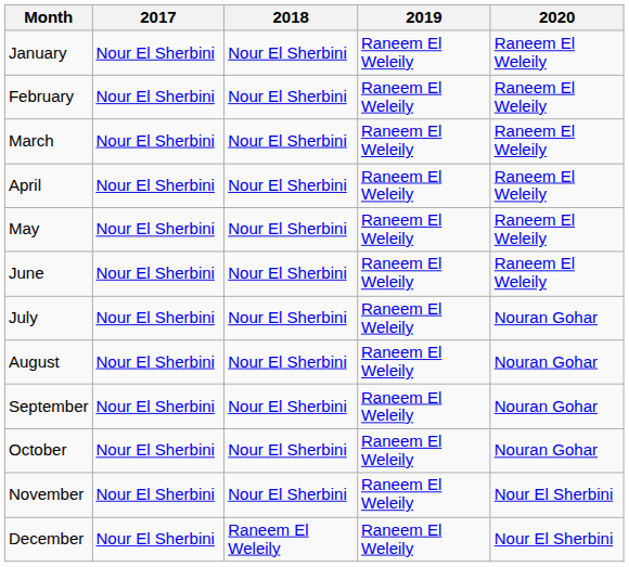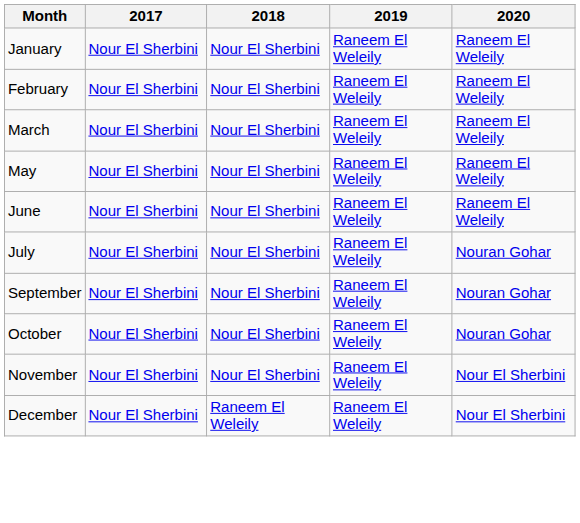 <table class=wikitable>
 <tr>
 <th width="75px">Month</th>
 <th width="200px">2017</th>
 <th width="200px">2018</th>
 <th width="200px">2019</th>
 <th width="200px">2020</th>
 </tr>
 <tr>
 <td>January</td>
 <td> <a href='#'>Nour El Sherbini</a></td>
 <td> <a href='#'>Nour El Sherbini</a></td>
 <td> <a href='#'>Raneem El Weleily</a></td>
 <td> <a href='#'>Raneem El Weleily</a></td>
 </tr>
 <tr>
 <td>February</td>
 <td> <a href='#'>Nour El Sherbini</a></td>
 <td> <a href='#'>Nour El Sherbini</a></td>
 <td> <a href='#'>Raneem El Weleily</a></td>
 <td> <a href='#'>Raneem El Weleily</a></td>
 </tr>
 <tr>
 <td>March</td>
 <td> <a href='#'>Nour El Sherbini</a></td>
 <td> <a href='#'>Nour El Sherbini</a></td>
 <td> <a href='#'>Raneem El Weleily</a></td>
 <td> <a href='#'>Raneem El Weleily</a></td>
 </tr>
 <tr>
-<td>April</td>
-<td> <a href='#'>Nour El Sherbini</a></td>
-<td> <a href='#'>Nour El Sherbini</a></td>
-<td> <a href='#'>Raneem El Weleily</a></td>
-<td> <a href='#'>Raneem El Weleily</a></td>
-</tr>
-<tr>
 <td>May</td>
 <td> <a href='#'>Nour El Sherbini</a></td>
 <td> <a href='#'>Nour El Sherbini</a></td>
 <td> <a href='#'>Raneem El Weleily</a></td>
 <td> <a href='#'>Raneem El Weleily</a></td>
 </tr>
 <tr>
 <td>June</td>
 <td> <a href='#'>Nour El Sherbini</a></td>
 <td> <a href='#'>Nour El Sherbini</a></td>
 <td> <a href='#'>Raneem El Weleily</a></td>
 <td> <a href='#'>Raneem El Weleily</a></td>
 </tr>
 <tr>
 <td>July</td>
-<td> <a href='#'>Nour El Sherbini</a></td>
-<td> <a href='#'>Nour El Sherbini</a></td>
-<td> <a href='#'>Raneem El Weleily</a></td>
-<td> <a href='#'>Nouran Gohar</a></td>
-</tr>
-<tr>
-<td>August</td>
 <td> <a href='#'>Nour El Sherbini</a></td>
 <td> <a href='#'>Nour El Sherbini</a></td>
 <td> <a href='#'>Raneem El Weleily</a></td>
 <td> <a href='#'>Nouran Gohar</a></td>
 </tr>
 <tr>
 <td>September</td>
 <td> <a href='#'>Nour El Sherbini</a></td>
 <td> <a href='#'>Nour El Sherbini</a></td>
 <td> <a href='#'>Raneem El Weleily</a></td>
 <td> <a href='#'>Nouran Gohar</a></td>
 </tr>
 <tr>
 <td>October</td>
 <td> <a href='#'>Nour El Sherbini</a></td>
 <td> <a href='#'>Nour El Sherbini</a></td>
 <td> <a href='#'>Raneem El Weleily</a></td>
 <td> <a href='#'>Nouran Gohar</a></td>
 </tr>
 <tr>
 <td>November</td>
 <td> <a href='#'>Nour El Sherbini</a></td>
 <td> <a href='#'>Nour El Sherbini</a></td>
 <td> <a href='#'>Raneem El Weleily</a></td>
 <td> <a href='#'>Nour El Sherbini</a></td>
 </tr>
 <tr>
 <td>December</td>
 <td> <a href='#'>Nour El Sherbini</a></td>
 <td> <a href='#'>Raneem El Weleily</a></td>
 <td> <a href='#'>Raneem El Weleily</a></td>
 <td> <a href='#'>Nour El Sherbini</a></td>
 </tr>
 </table>
